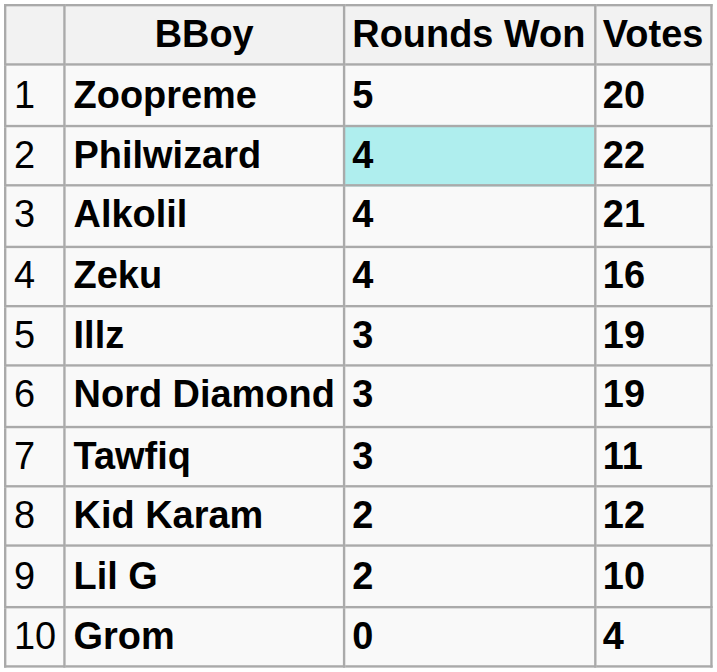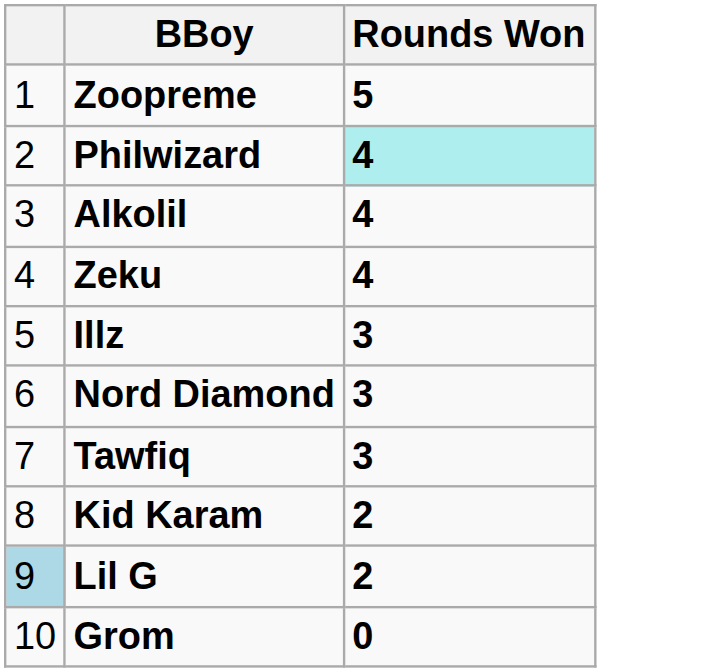 <table class="wikitable">
 <tr>
 <th></th>
 <th>BBoy</th>
 <th>Rounds Won</th>
-<th>Votes</th>
 </tr>
 <tr>
 <td>1</td>
 <td> <strong>Zoopreme</strong></td>
 <td><strong>5</strong></td>
-<td><strong>20</strong></td>
 </tr>
 <tr>
 <td>2</td>
 <td> <strong>Philwizard</strong></td>
 <td style="background: paleturquoise;"><strong>4</strong></td>
-<td><strong>22</strong></td>
 </tr>
 <tr>
 <td>3</td>
 <td> <strong>Alkolil</strong></td>
 <td><strong>4</strong></td>
-<td><strong>21</strong></td>
 </tr>
 <tr>
 <td>4</td>
 <td> <strong>Zeku</strong></td>
 <td><strong>4</strong></td>
-<td><strong>16</strong></td>
 </tr>
 <tr>
 <td>5</td>
 <td> <strong>Illz</strong></td>
 <td><strong>3</strong></td>
-<td><strong>19</strong></td>
 </tr>
 <tr>
 <td>6</td>
 <td> <strong>Nord Diamond</strong></td>
 <td><strong>3</strong></td>
-<td><strong>19</strong></td>
 </tr>
 <tr>
 <td>7</td>
 <td> <strong>Tawfiq</strong></td>
 <td><strong>3</strong></td>
-<td><strong>11</strong></td>
 </tr>
 <tr>
 <td>8</td>
 <td> <strong>Kid Karam</strong></td>
 <td><strong>2</strong></td>
-<td><strong>12</strong></td>
 </tr>
 <tr>
-<td>9</td>
+<td style="background: lightblue;">9</td>
 <td> <strong>Lil G</strong></td>
 <td><strong>2</strong></td>
-<td><strong>10</strong></td>
 </tr>
 <tr>
 <td>10</td>
 <td> <strong>Grom</strong></td>
 <td><strong>0</strong></td>
-<td><strong>4</strong></td>
 </tr>
 </table>
